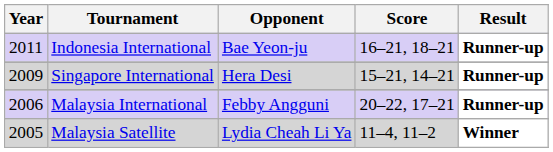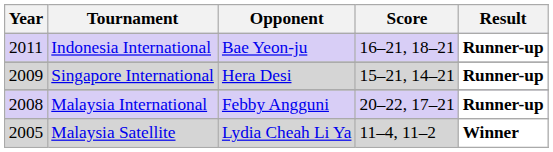 <table class="sortable wikitable" style="font-size: 90%;">
 <tr>
 <th>Year</th>
 <th>Tournament</th>
 <th>Opponent</th>
 <th>Score</th>
 <th>Result</th>
 </tr>
 <tr>
 </tr>
 <tr style="background:#D8CEF6">
 <td align="center">2011</td>
 <td align="left"><a href='#'>Indonesia International</a></td>
 <td align="left"> <a href='#'>Bae Yeon-ju</a></td>
 <td align="left">16–21, 18–21</td>
 <td style="text-align:left; background:white"> <strong>Runner-up</strong></td>
 </tr>
 <tr>
 </tr>
 <tr style="background:#D5D5D5">
 <td align="center">2009</td>
 <td align="left"><a href='#'>Singapore International</a></td>
 <td align="left"> <a href='#'>Hera Desi</a></td>
 <td align="left">15–21, 14–21</td>
 <td style="text-align:left; background:white"> <strong>Runner-up</strong></td>
 </tr>
 <tr>
 </tr>
 <tr style="background:#D8CEF6">
-<td align="center">2006</td>
+<td align="center">2008</td>
 <td align="left"><a href='#'>Malaysia International</a></td>
 <td align="left"> <a href='#'>Febby Angguni</a></td>
 <td align="left">20–22, 17–21</td>
 <td style="text-align:left; background:white"> <strong>Runner-up</strong></td>
 </tr>
 <tr>
 </tr>
 <tr style="background:#D5D5D5">
 <td align="center">2005</td>
 <td align="left"><a href='#'>Malaysia Satellite</a></td>
 <td align="left"> <a href='#'>Lydia Cheah Li Ya</a></td>
 <td align="left">11–4, 11–2</td>
 <td style="text-align:left; background:white"> <strong>Winner</strong></td>
 </tr>
 </table>
